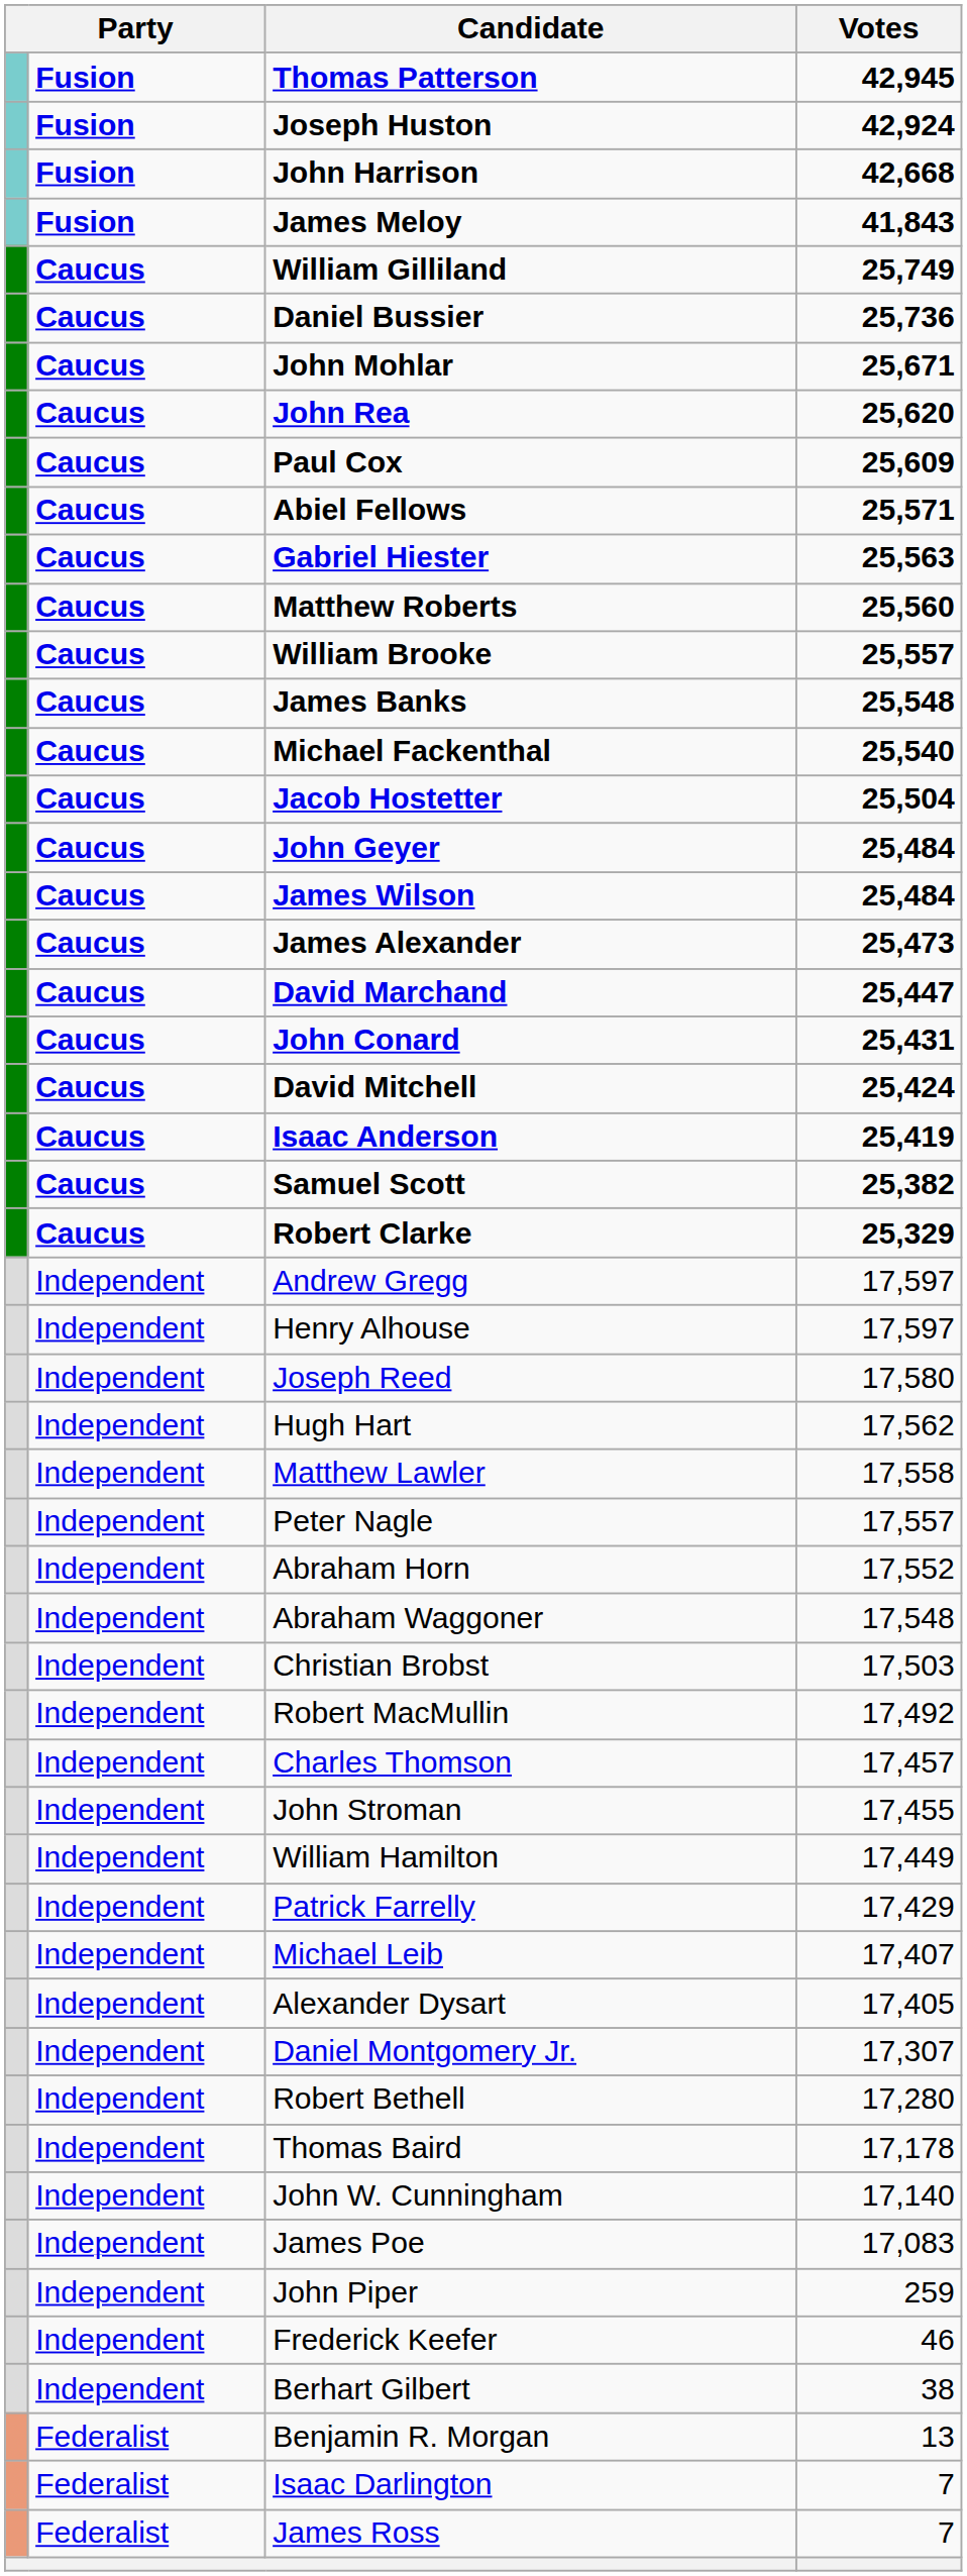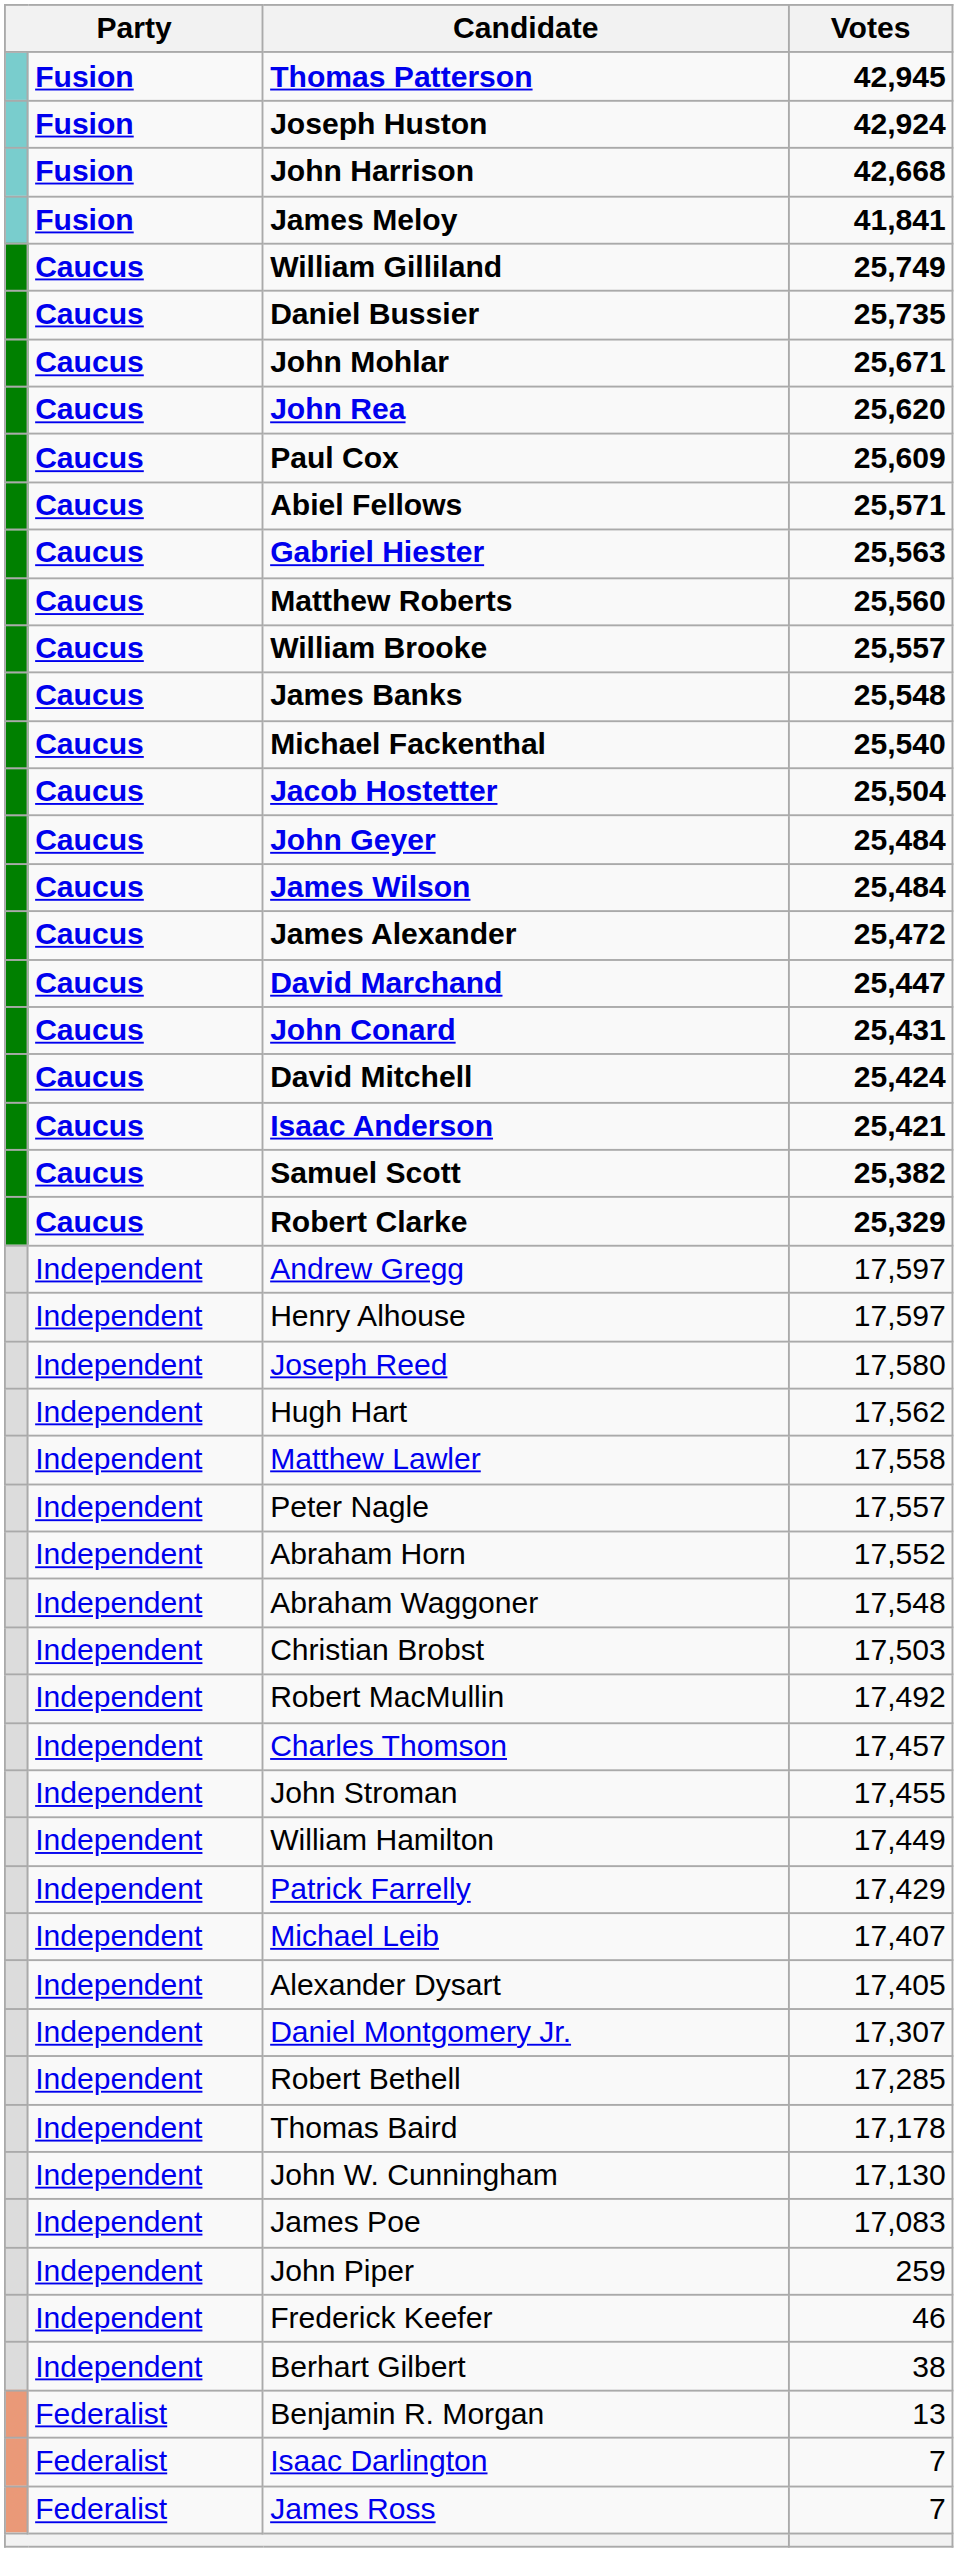 <table class=wikitable>
 <tr>
 <th colspan=2 style="width: 130px">Party</th>
 <th style="width: 17em">Candidate</th>
 <th style="width: 5em">Votes</th>
 </tr>
 <tr>
 <td style="background-color:#79CDCD; width:5px;"></td>
 <td><strong><a href='#'>Fusion</a></strong></td>
 <td><strong><a href='#'>Thomas Patterson</a></strong></td>
 <td align=right><strong>42,945</strong></td>
 </tr>
 <tr>
 <td style="background-color:#79CDCD; width:5px;"></td>
 <td><strong><a href='#'>Fusion</a></strong></td>
 <td><strong>Joseph Huston</strong></td>
 <td align=right><strong>42,924</strong></td>
 </tr>
 <tr>
 <td style="background-color:#79CDCD; width:5px;"></td>
 <td><strong><a href='#'>Fusion</a></strong></td>
 <td><strong>John Harrison</strong></td>
 <td align=right><strong>42,668</strong></td>
 </tr>
 <tr>
 <td style="background-color:#79CDCD; width:5px;"></td>
 <td><strong><a href='#'>Fusion</a></strong></td>
 <td><strong>James Meloy</strong></td>
-<td align=right><strong>41,843</strong></td>
+<td align=right><strong>41,841</strong></td>
 </tr>
 <tr>
 <td style="background-color:#008000; width:5px;"></td>
 <td><strong><a href='#'>Caucus</a></strong></td>
 <td><strong>William Gilliland</strong></td>
 <td align=right><strong>25,749</strong></td>
 </tr>
 <tr>
 <td style="background-color:#008000; width:5px;"></td>
 <td><strong><a href='#'>Caucus</a></strong></td>
 <td><strong>Daniel Bussier</strong></td>
-<td align=right><strong>25,736</strong></td>
+<td align=right><strong>25,735</strong></td>
 </tr>
 <tr>
 <td style="background-color:#008000; width:5px;"></td>
 <td><strong><a href='#'>Caucus</a></strong></td>
 <td><strong>John Mohlar</strong></td>
 <td align=right><strong>25,671</strong></td>
 </tr>
 <tr>
 <td style="background-color:#008000; width:5px;"></td>
 <td><strong><a href='#'>Caucus</a></strong></td>
 <td><strong><a href='#'>John Rea</a></strong></td>
 <td align=right><strong>25,620</strong></td>
 </tr>
 <tr>
 <td style="background-color:#008000; width:5px;"></td>
 <td><strong><a href='#'>Caucus</a></strong></td>
 <td><strong>Paul Cox</strong></td>
 <td align=right><strong>25,609</strong></td>
 </tr>
 <tr>
 <td style="background-color:#008000; width:5px;"></td>
 <td><strong><a href='#'>Caucus</a></strong></td>
 <td><strong>Abiel Fellows</strong></td>
 <td align=right><strong>25,571</strong></td>
 </tr>
 <tr>
 <td style="background-color:#008000; width:5px;"></td>
 <td><strong><a href='#'>Caucus</a></strong></td>
 <td><strong><a href='#'>Gabriel Hiester</a></strong></td>
 <td align=right><strong>25,563</strong></td>
 </tr>
 <tr>
 <td style="background-color:#008000; width:5px;"></td>
 <td><strong><a href='#'>Caucus</a></strong></td>
 <td><strong>Matthew Roberts</strong></td>
 <td align=right><strong>25,560</strong></td>
 </tr>
 <tr>
 <td style="background-color:#008000; width:5px;"></td>
 <td><strong><a href='#'>Caucus</a></strong></td>
 <td><strong>William Brooke</strong></td>
 <td align=right><strong>25,557</strong></td>
 </tr>
 <tr>
 <td style="background-color:#008000; width:5px;"></td>
 <td><strong><a href='#'>Caucus</a></strong></td>
 <td><strong>James Banks</strong></td>
 <td align=right><strong>25,548</strong></td>
 </tr>
 <tr>
 <td style="background-color:#008000; width:5px;"></td>
 <td><strong><a href='#'>Caucus</a></strong></td>
 <td><strong>Michael Fackenthal</strong></td>
 <td align=right><strong>25,540</strong></td>
 </tr>
 <tr>
 <td style="background-color:#008000; width:5px;"></td>
 <td><strong><a href='#'>Caucus</a></strong></td>
 <td><strong><a href='#'>Jacob Hostetter</a></strong></td>
 <td align=right><strong>25,504</strong></td>
 </tr>
 <tr>
 <td style="background-color:#008000; width:5px;"></td>
 <td><strong><a href='#'>Caucus</a></strong></td>
 <td><strong><a href='#'>John Geyer</a></strong></td>
 <td align=right><strong>25,484</strong></td>
 </tr>
 <tr>
 <td style="background-color:#008000; width:5px;"></td>
 <td><strong><a href='#'>Caucus</a></strong></td>
 <td><strong><a href='#'>James Wilson</a></strong></td>
 <td align=right><strong>25,484</strong></td>
 </tr>
 <tr>
 <td style="background-color:#008000; width:5px;"></td>
 <td><strong><a href='#'>Caucus</a></strong></td>
 <td><strong>James Alexander</strong></td>
-<td align=right><strong>25,473</strong></td>
+<td align=right><strong>25,472</strong></td>
 </tr>
 <tr>
 <td style="background-color:#008000; width:5px;"></td>
 <td><strong><a href='#'>Caucus</a></strong></td>
 <td><strong><a href='#'>David Marchand</a></strong></td>
 <td align=right><strong>25,447</strong></td>
 </tr>
 <tr>
 <td style="background-color:#008000; width:5px;"></td>
 <td><strong><a href='#'>Caucus</a></strong></td>
 <td><strong><a href='#'>John Conard</a></strong></td>
 <td align=right><strong>25,431</strong></td>
 </tr>
 <tr>
 <td style="background-color:#008000; width:5px;"></td>
 <td><strong><a href='#'>Caucus</a></strong></td>
 <td><strong>David Mitchell</strong></td>
 <td align=right><strong>25,424</strong></td>
 </tr>
 <tr>
 <td style="background-color:#008000; width:5px;"></td>
 <td><strong><a href='#'>Caucus</a></strong></td>
 <td><strong><a href='#'>Isaac Anderson</a></strong></td>
-<td align=right><strong>25,419</strong></td>
+<td align=right><strong>25,421</strong></td>
 </tr>
 <tr>
 <td style="background-color:#008000; width:5px;"></td>
 <td><strong><a href='#'>Caucus</a></strong></td>
 <td><strong>Samuel Scott</strong></td>
 <td align=right><strong>25,382</strong></td>
 </tr>
 <tr>
 <td style="background-color:#008000; width:5px;"></td>
 <td><strong><a href='#'>Caucus</a></strong></td>
 <td><strong>Robert Clarke</strong></td>
 <td align=right><strong>25,329</strong></td>
 </tr>
 <tr>
 <td style="background-color:#dcdcdc; width:5px;"></td>
 <td><a href='#'>Independent</a></td>
 <td><a href='#'>Andrew Gregg</a></td>
 <td align=right>17,597</td>
 </tr>
 <tr>
 <td style="background-color:#dcdcdc; width:5px;"></td>
 <td><a href='#'>Independent</a></td>
 <td>Henry Alhouse</td>
 <td align=right>17,597</td>
 </tr>
 <tr>
 <td style="background-color:#dcdcdc; width:5px;"></td>
 <td><a href='#'>Independent</a></td>
 <td><a href='#'>Joseph Reed</a></td>
 <td align=right>17,580</td>
 </tr>
 <tr>
 <td style="background-color:#dcdcdc; width:5px;"></td>
 <td><a href='#'>Independent</a></td>
 <td>Hugh Hart</td>
 <td align=right>17,562</td>
 </tr>
 <tr>
 <td style="background-color:#dcdcdc; width:5px;"></td>
 <td><a href='#'>Independent</a></td>
 <td><a href='#'>Matthew Lawler</a></td>
 <td align=right>17,558</td>
 </tr>
 <tr>
 <td style="background-color:#dcdcdc; width:5px;"></td>
 <td><a href='#'>Independent</a></td>
 <td>Peter Nagle</td>
 <td align=right>17,557</td>
 </tr>
 <tr>
 <td style="background-color:#dcdcdc; width:5px;"></td>
 <td><a href='#'>Independent</a></td>
 <td>Abraham Horn</td>
 <td align=right>17,552</td>
 </tr>
 <tr>
 <td style="background-color:#dcdcdc; width:5px;"></td>
 <td><a href='#'>Independent</a></td>
 <td>Abraham Waggoner</td>
 <td align=right>17,548</td>
 </tr>
 <tr>
 <td style="background-color:#dcdcdc; width:5px;"></td>
 <td><a href='#'>Independent</a></td>
 <td>Christian Brobst</td>
 <td align=right>17,503</td>
 </tr>
 <tr>
 <td style="background-color:#dcdcdc; width:5px;"></td>
 <td><a href='#'>Independent</a></td>
 <td>Robert MacMullin</td>
 <td align=right>17,492</td>
 </tr>
 <tr>
 <td style="background-color:#dcdcdc; width:5px;"></td>
 <td><a href='#'>Independent</a></td>
 <td><a href='#'>Charles Thomson</a></td>
 <td align=right>17,457</td>
 </tr>
 <tr>
 <td style="background-color:#dcdcdc; width:5px;"></td>
 <td><a href='#'>Independent</a></td>
 <td>John Stroman</td>
 <td align=right>17,455</td>
 </tr>
 <tr>
 <td style="background-color:#dcdcdc; width:5px;"></td>
 <td><a href='#'>Independent</a></td>
 <td>William Hamilton</td>
 <td align=right>17,449</td>
 </tr>
 <tr>
 <td style="background-color:#dcdcdc; width:5px;"></td>
 <td><a href='#'>Independent</a></td>
 <td><a href='#'>Patrick Farrelly</a></td>
 <td align=right>17,429</td>
 </tr>
 <tr>
 <td style="background-color:#dcdcdc; width:5px;"></td>
 <td><a href='#'>Independent</a></td>
 <td><a href='#'>Michael Leib</a></td>
 <td align=right>17,407</td>
 </tr>
 <tr>
 <td style="background-color:#dcdcdc; width:5px;"></td>
 <td><a href='#'>Independent</a></td>
 <td>Alexander Dysart</td>
 <td align=right>17,405</td>
 </tr>
 <tr>
 <td style="background-color:#dcdcdc; width:5px;"></td>
 <td><a href='#'>Independent</a></td>
 <td><a href='#'>Daniel Montgomery Jr.</a></td>
 <td align=right>17,307</td>
 </tr>
 <tr>
 <td style="background-color:#dcdcdc; width:5px;"></td>
 <td><a href='#'>Independent</a></td>
 <td>Robert Bethell</td>
-<td align=right>17,280</td>
+<td align=right>17,285</td>
 </tr>
 <tr>
 <td style="background-color:#dcdcdc; width:5px;"></td>
 <td><a href='#'>Independent</a></td>
 <td>Thomas Baird</td>
 <td align=right>17,178</td>
 </tr>
 <tr>
 <td style="background-color:#dcdcdc; width:5px;"></td>
 <td><a href='#'>Independent</a></td>
 <td>John W. Cunningham</td>
-<td align=right>17,140</td>
+<td align=right>17,130</td>
 </tr>
 <tr>
 <td style="background-color:#dcdcdc; width:5px;"></td>
 <td><a href='#'>Independent</a></td>
 <td>James Poe</td>
 <td align=right>17,083</td>
 </tr>
 <tr>
 <td style="background-color:#dcdcdc; width:5px;"></td>
 <td><a href='#'>Independent</a></td>
 <td>John Piper</td>
 <td align=right>259</td>
 </tr>
 <tr>
 <td style="background-color:#dcdcdc; width:5px;"></td>
 <td><a href='#'>Independent</a></td>
 <td>Frederick Keefer</td>
 <td align=right>46</td>
 </tr>
 <tr>
 <td style="background-color:#dcdcdc; width:5px;"></td>
 <td><a href='#'>Independent</a></td>
 <td>Berhart Gilbert</td>
 <td align=right>38</td>
 </tr>
 <tr>
 <td style="background-color:#EA9978"></td>
 <td><a href='#'>Federalist</a></td>
 <td>Benjamin R. Morgan</td>
 <td align=right>13</td>
 </tr>
 <tr>
 <td style="background-color:#EA9978"></td>
 <td><a href='#'>Federalist</a></td>
 <td><a href='#'>Isaac Darlington</a></td>
 <td align=right>7</td>
 </tr>
 <tr>
 <td style="background-color:#EA9978"></td>
 <td><a href='#'>Federalist</a></td>
 <td><a href='#'>James Ross</a></td>
 <td align=right>7</td>
 </tr>
 <tr>
 <th colspan=3></th>
 <th></th>
 </tr>
 </table>
